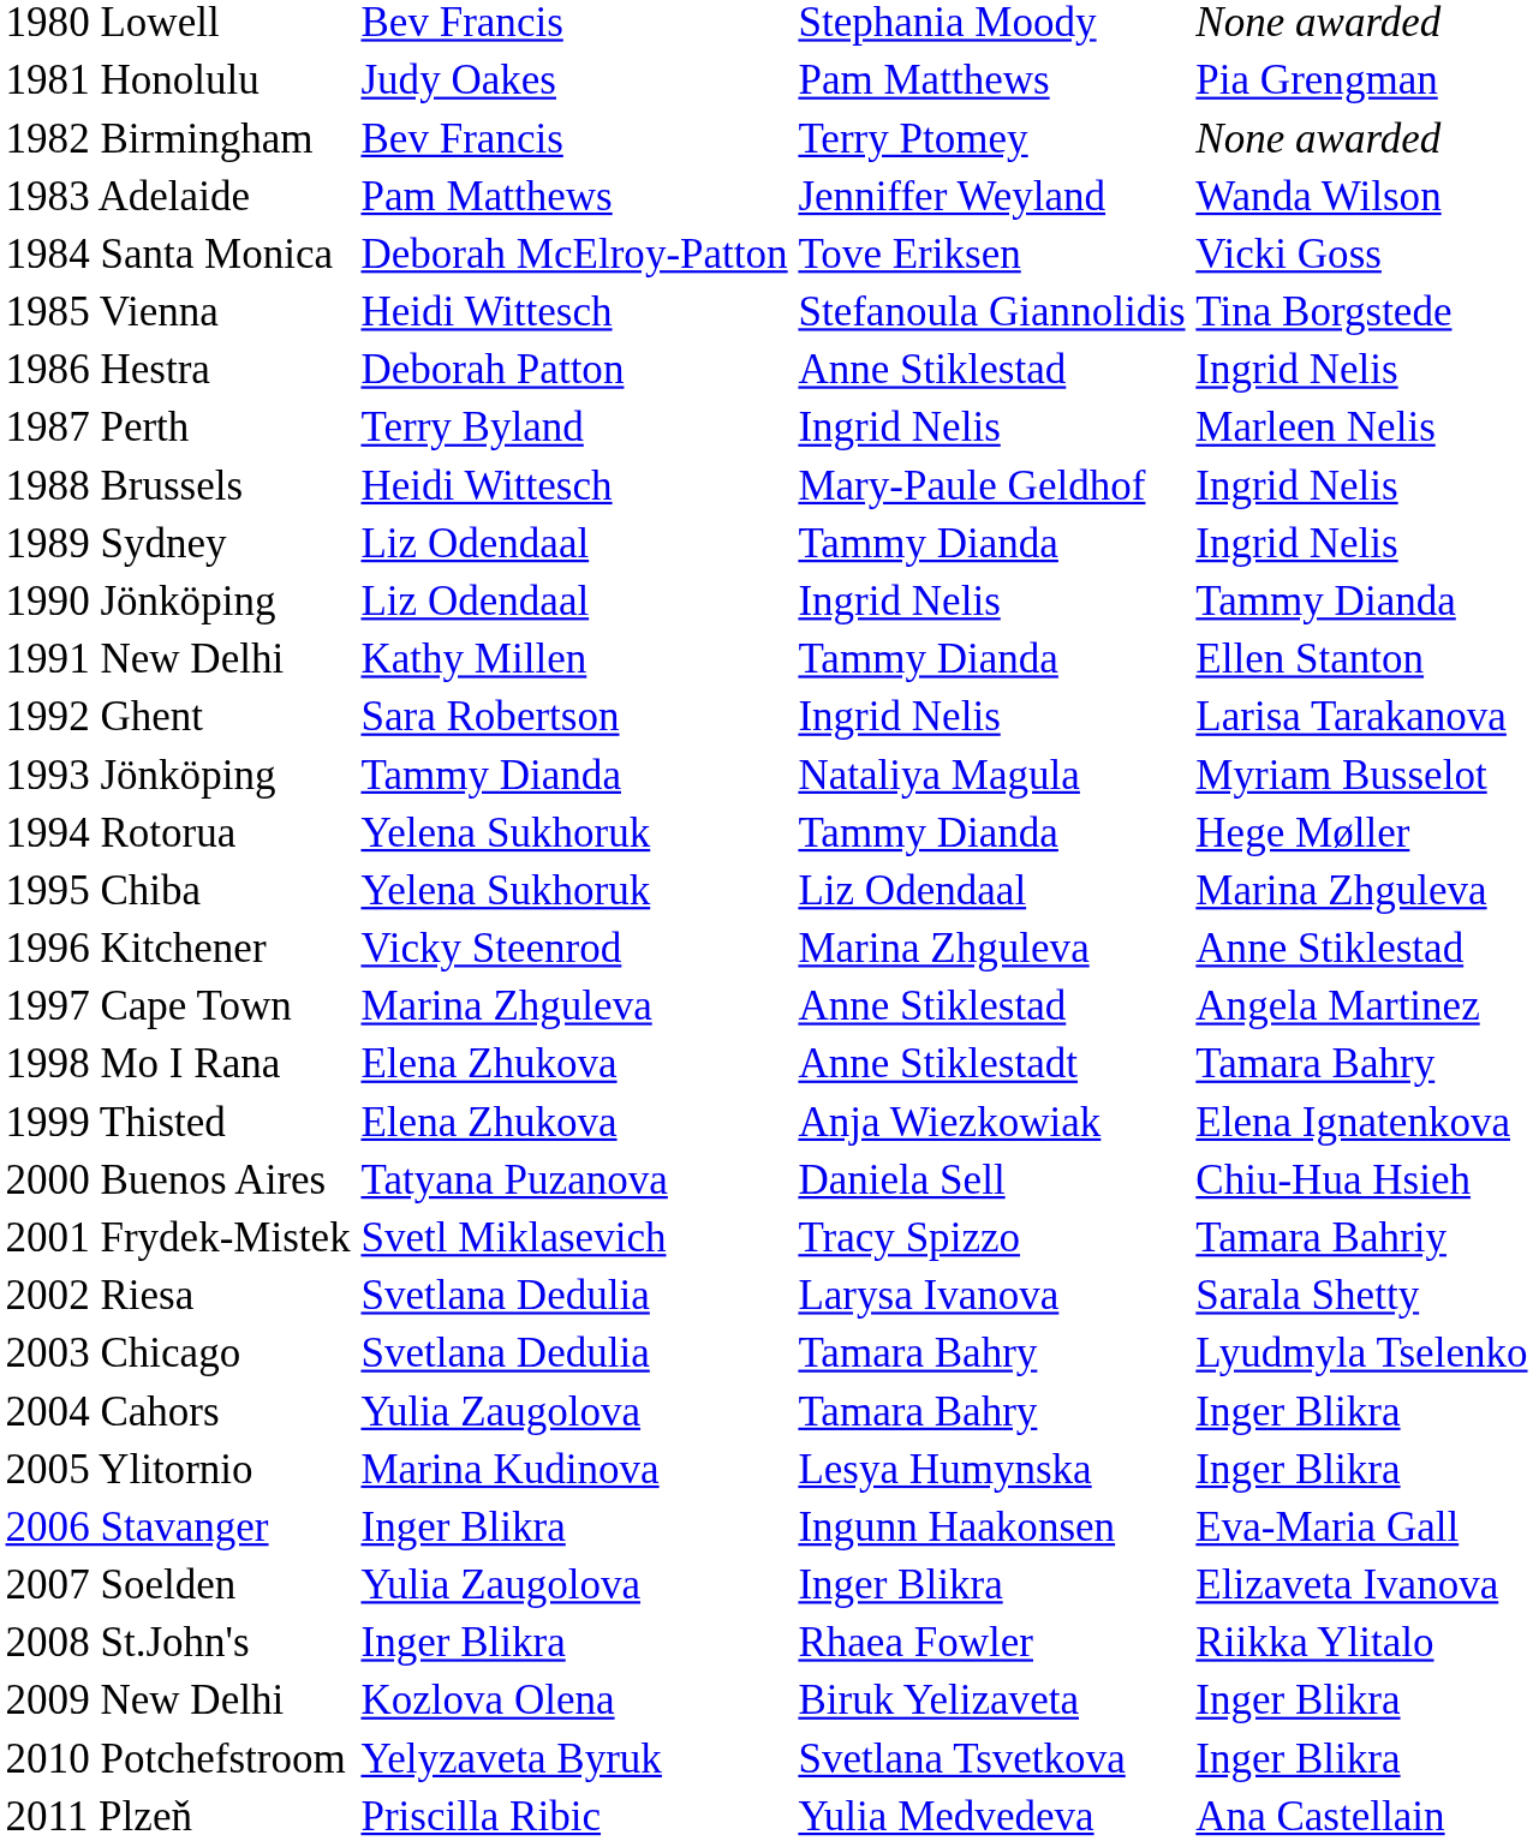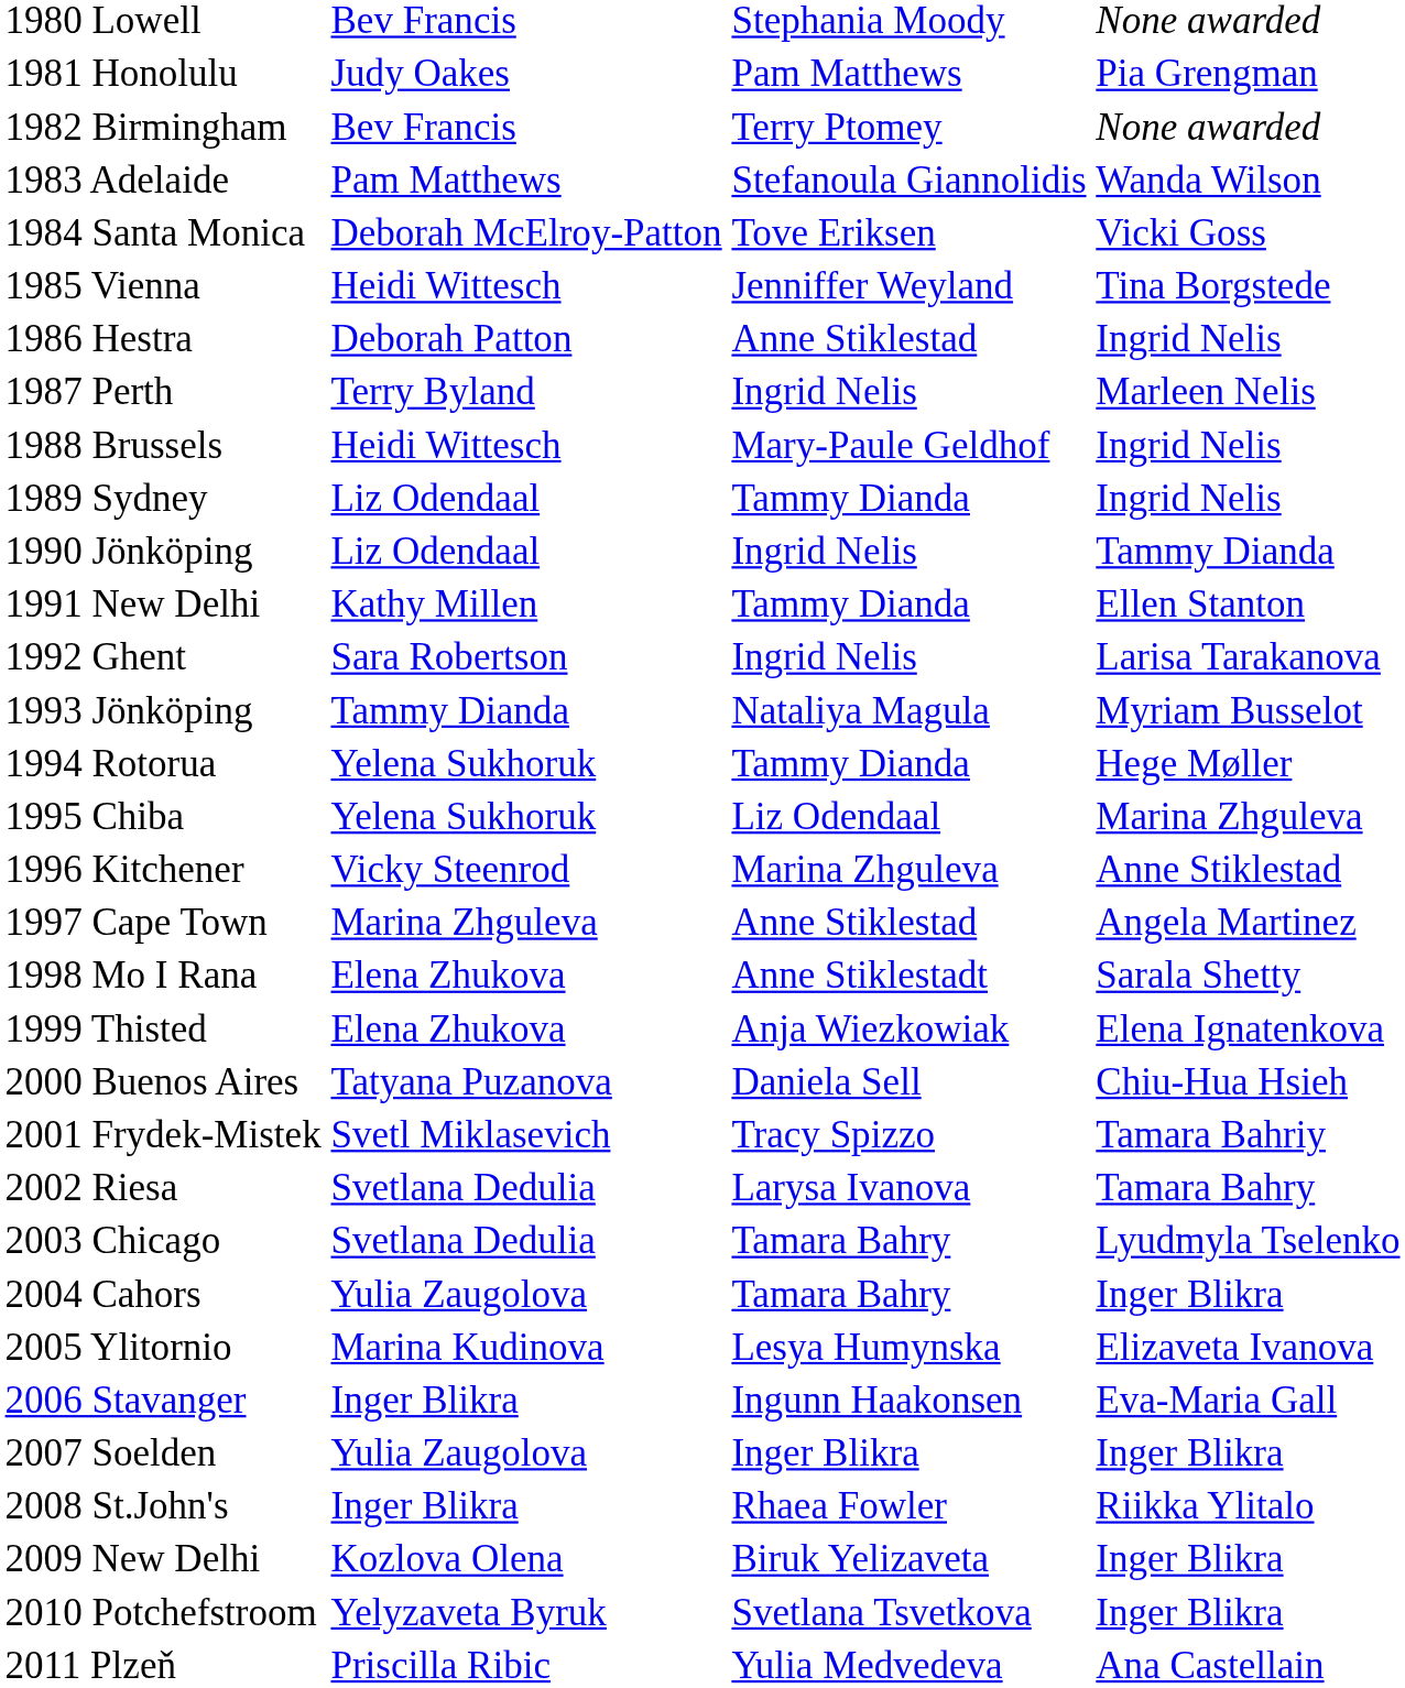 <table>
 <tr>
 <td>1980 Lowell</td>
 <td> <a href='#'>Bev Francis</a></td>
 <td> <a href='#'>Stephania Moody</a></td>
 <td><em>None awarded</em></td>
 </tr>
 <tr>
 <td>1981 Honolulu</td>
 <td> <a href='#'>Judy Oakes</a></td>
 <td> <a href='#'>Pam Matthews</a></td>
 <td> <a href='#'>Pia Grengman</a></td>
 </tr>
 <tr>
 <td>1982 Birmingham</td>
 <td> <a href='#'>Bev Francis</a></td>
 <td> <a href='#'>Terry Ptomey</a></td>
 <td><em>None awarded</em></td>
 </tr>
 <tr>
 <td>1983 Adelaide</td>
 <td> <a href='#'>Pam Matthews</a></td>
-<td> <a href='#'>Jenniffer Weyland</a></td>
+<td> <a href='#'>Stefanoula Giannolidis</a></td>
 <td> <a href='#'>Wanda Wilson</a></td>
 </tr>
 <tr>
 <td>1984 Santa Monica</td>
 <td> <a href='#'>Deborah McElroy-Patton</a></td>
 <td> <a href='#'>Tove Eriksen</a></td>
 <td> <a href='#'>Vicki Goss</a></td>
 </tr>
 <tr>
 <td>1985 Vienna</td>
 <td> <a href='#'>Heidi Wittesch</a></td>
-<td> <a href='#'>Stefanoula Giannolidis</a></td>
+<td> <a href='#'>Jenniffer Weyland</a></td>
 <td> <a href='#'>Tina Borgstede</a></td>
 </tr>
 <tr>
 <td>1986 Hestra</td>
 <td> <a href='#'>Deborah Patton</a></td>
 <td> <a href='#'>Anne Stiklestad</a></td>
 <td> <a href='#'>Ingrid Nelis</a></td>
 </tr>
 <tr>
 <td>1987 Perth</td>
 <td> <a href='#'>Terry Byland</a></td>
 <td> <a href='#'>Ingrid Nelis</a></td>
 <td> <a href='#'>Marleen Nelis</a></td>
 </tr>
 <tr>
 <td>1988 Brussels</td>
 <td> <a href='#'>Heidi Wittesch</a></td>
 <td> <a href='#'>Mary-Paule Geldhof</a></td>
 <td> <a href='#'>Ingrid Nelis</a></td>
 </tr>
 <tr>
 <td>1989 Sydney</td>
 <td> <a href='#'>Liz Odendaal</a></td>
 <td> <a href='#'>Tammy Dianda</a></td>
 <td> <a href='#'>Ingrid Nelis</a></td>
 </tr>
 <tr>
 <td>1990 Jönköping</td>
 <td> <a href='#'>Liz Odendaal</a></td>
 <td> <a href='#'>Ingrid Nelis</a></td>
 <td> <a href='#'>Tammy Dianda</a></td>
 </tr>
 <tr>
 <td>1991 New Delhi</td>
 <td> <a href='#'>Kathy Millen</a></td>
 <td> <a href='#'>Tammy Dianda</a></td>
 <td> <a href='#'>Ellen Stanton</a></td>
 </tr>
 <tr>
 <td>1992 Ghent</td>
 <td> <a href='#'>Sara Robertson</a></td>
 <td> <a href='#'>Ingrid Nelis</a></td>
 <td> <a href='#'>Larisa Tarakanova</a></td>
 </tr>
 <tr>
 <td>1993 Jönköping</td>
 <td> <a href='#'>Tammy Dianda</a></td>
 <td> <a href='#'>Nataliya Magula</a></td>
 <td> <a href='#'>Myriam Busselot</a></td>
 </tr>
 <tr>
 <td>1994 Rotorua</td>
 <td> <a href='#'>Yelena Sukhoruk</a></td>
 <td> <a href='#'>Tammy Dianda</a></td>
 <td> <a href='#'>Hege Møller</a></td>
 </tr>
 <tr>
 <td>1995 Chiba</td>
 <td> <a href='#'>Yelena Sukhoruk</a></td>
 <td> <a href='#'>Liz Odendaal</a></td>
 <td> <a href='#'>Marina Zhguleva</a></td>
 </tr>
 <tr>
 <td>1996 Kitchener</td>
 <td> <a href='#'>Vicky Steenrod</a></td>
 <td> <a href='#'>Marina Zhguleva</a></td>
 <td> <a href='#'>Anne Stiklestad</a></td>
 </tr>
 <tr>
 <td>1997 Cape Town</td>
 <td> <a href='#'>Marina Zhguleva</a></td>
 <td> <a href='#'>Anne Stiklestad</a></td>
 <td> <a href='#'>Angela Martinez</a></td>
 </tr>
 <tr>
 <td>1998 Mo I Rana</td>
 <td> <a href='#'>Elena Zhukova</a></td>
 <td> <a href='#'>Anne Stiklestadt</a></td>
-<td> <a href='#'>Tamara Bahry</a></td>
+<td> <a href='#'>Sarala Shetty</a></td>
 </tr>
 <tr>
 <td>1999 Thisted</td>
 <td> <a href='#'>Elena Zhukova</a></td>
 <td> <a href='#'>Anja Wiezkowiak</a></td>
 <td> <a href='#'>Elena Ignatenkova</a></td>
 </tr>
 <tr>
 <td>2000 Buenos Aires</td>
 <td> <a href='#'>Tatyana Puzanova</a></td>
 <td> <a href='#'>Daniela Sell</a></td>
 <td> <a href='#'>Chiu-Hua Hsieh</a></td>
 </tr>
 <tr>
 <td>2001 Frydek-Mistek</td>
 <td> <a href='#'>Svetl Miklasevich</a></td>
 <td> <a href='#'>Tracy Spizzo</a></td>
 <td> <a href='#'>Tamara Bahriy</a></td>
 </tr>
 <tr>
 <td>2002 Riesa</td>
 <td> <a href='#'>Svetlana Dedulia</a></td>
 <td> <a href='#'>Larysa Ivanova</a></td>
-<td> <a href='#'>Sarala Shetty</a></td>
+<td> <a href='#'>Tamara Bahry</a></td>
 </tr>
 <tr>
 <td>2003 Chicago</td>
 <td> <a href='#'>Svetlana Dedulia</a></td>
 <td> <a href='#'>Tamara Bahry</a></td>
 <td> <a href='#'>Lyudmyla Tselenko</a></td>
 </tr>
 <tr>
 <td>2004 Cahors</td>
 <td> <a href='#'>Yulia Zaugolova</a></td>
 <td> <a href='#'>Tamara Bahry</a></td>
 <td> <a href='#'>Inger Blikra</a></td>
 </tr>
 <tr>
 <td>2005 Ylitornio</td>
 <td> <a href='#'>Marina Kudinova</a></td>
 <td> <a href='#'>Lesya Humynska</a></td>
-<td> <a href='#'>Inger Blikra</a></td>
+<td> <a href='#'>Elizaveta Ivanova</a></td>
 </tr>
 <tr>
 <td><a href='#'>2006 Stavanger</a></td>
 <td> <a href='#'>Inger Blikra</a></td>
 <td> <a href='#'>Ingunn Haakonsen</a></td>
 <td> <a href='#'>Eva-Maria Gall</a></td>
 </tr>
 <tr>
 <td>2007 Soelden</td>
 <td> <a href='#'>Yulia Zaugolova</a></td>
 <td> <a href='#'>Inger Blikra</a></td>
-<td> <a href='#'>Elizaveta Ivanova</a></td>
+<td> <a href='#'>Inger Blikra</a></td>
 </tr>
 <tr>
 <td>2008 St.John's</td>
 <td> <a href='#'>Inger Blikra</a></td>
 <td> <a href='#'>Rhaea Fowler</a></td>
 <td> <a href='#'>Riikka Ylitalo</a></td>
 </tr>
 <tr>
 <td>2009 New Delhi</td>
 <td> <a href='#'>Kozlova Olena</a></td>
 <td> <a href='#'>Biruk Yelizaveta</a></td>
 <td> <a href='#'>Inger Blikra</a></td>
 </tr>
 <tr>
 <td>2010 Potchefstroom</td>
 <td> <a href='#'>Yelyzaveta Byruk</a></td>
 <td> <a href='#'>Svetlana Tsvetkova</a></td>
 <td> <a href='#'>Inger Blikra</a></td>
 </tr>
 <tr>
 <td>2011 Plzeň</td>
 <td> <a href='#'>Priscilla Ribic</a></td>
 <td> <a href='#'>Yulia Medvedeva</a></td>
 <td> <a href='#'>Ana Castellain</a></td>
 </tr>
 </table>
